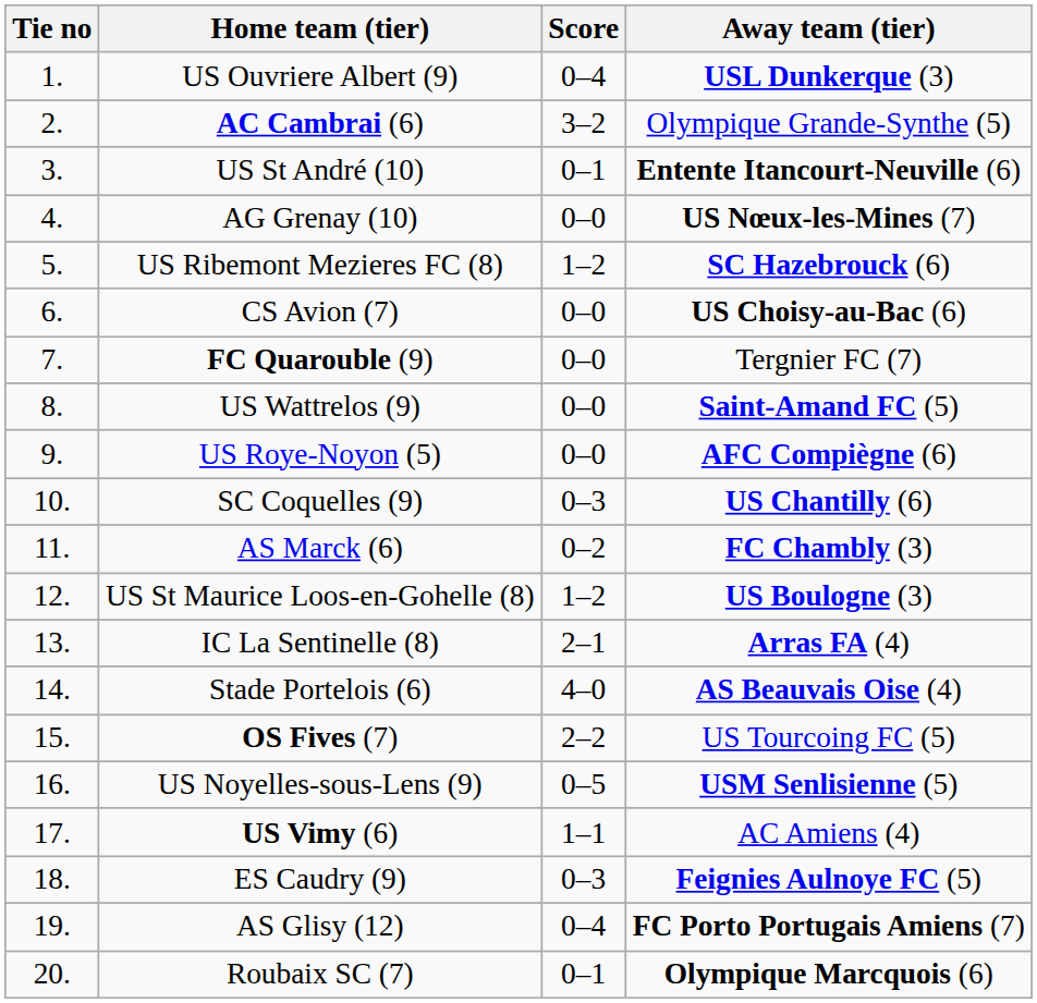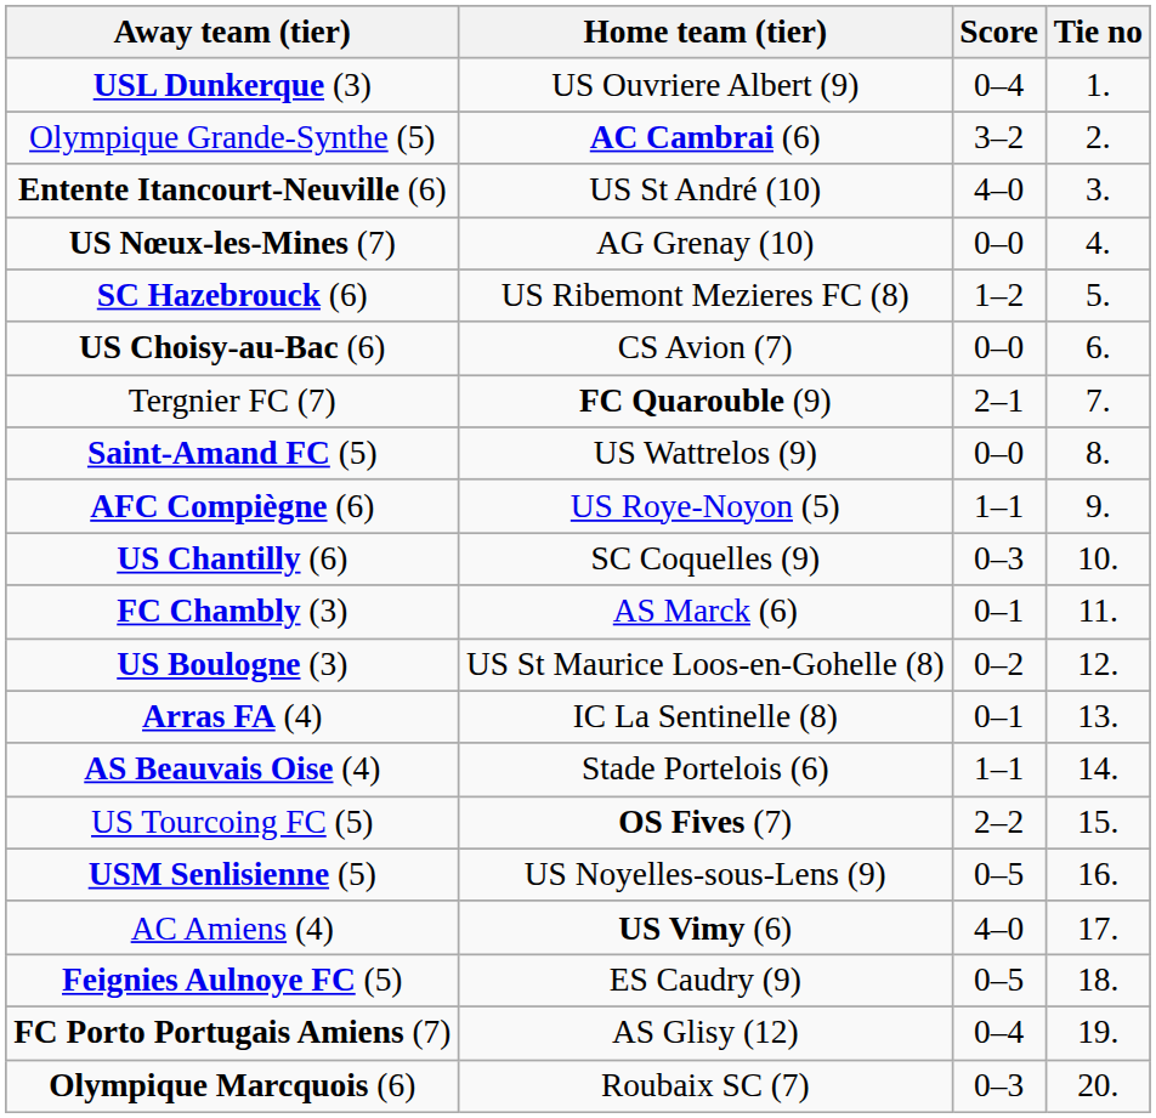 <table class="wikitable" style="text-align: center">
 <tr>
-<th>Tie no</th>
+<th>Away team (tier)</th>
 <th>Home team (tier)</th>
 <th>Score</th>
-<th>Away team (tier)</th>
+<th>Tie no</th>
 </tr>
 <tr>
-<td>1.</td>
+<td><strong><a href='#'>USL Dunkerque</a></strong> (3)</td>
 <td>US Ouvriere Albert (9)</td>
 <td>0–4</td>
-<td><strong><a href='#'>USL Dunkerque</a></strong> (3)</td>
+<td>1.</td>
 </tr>
 <tr>
-<td>2.</td>
+<td><a href='#'>Olympique Grande-Synthe</a> (5)</td>
 <td><strong><a href='#'>AC Cambrai</a></strong> (6)</td>
 <td>3–2</td>
-<td><a href='#'>Olympique Grande-Synthe</a> (5)</td>
+<td>2.</td>
 </tr>
 <tr>
+<td><strong>Entente Itancourt-Neuville</strong> (6)</td>
+<td>US St André (10)</td>
+<td>4–0</td>
 <td>3.</td>
-<td>US St André (10)</td>
-<td>0–1</td>
-<td><strong>Entente Itancourt-Neuville</strong> (6)</td>
 </tr>
 <tr>
-<td>4.</td>
+<td><strong>US Nœux-les-Mines</strong> (7)</td>
 <td>AG Grenay (10)</td>
 <td>0–0 </td>
-<td><strong>US Nœux-les-Mines</strong> (7)</td>
+<td>4.</td>
 </tr>
 <tr>
-<td>5.</td>
+<td><strong><a href='#'>SC Hazebrouck</a></strong> (6)</td>
 <td>US Ribemont Mezieres FC (8)</td>
 <td>1–2 </td>
-<td><strong><a href='#'>SC Hazebrouck</a></strong> (6)</td>
+<td>5.</td>
 </tr>
 <tr>
-<td>6.</td>
+<td><strong>US Choisy-au-Bac</strong> (6)</td>
 <td>CS Avion (7)</td>
 <td>0–0 </td>
-<td><strong>US Choisy-au-Bac</strong> (6)</td>
+<td>6.</td>
 </tr>
 <tr>
+<td>Tergnier FC (7)</td>
+<td><strong>FC Quarouble</strong> (9)</td>
+<td>2–1</td>
 <td>7.</td>
-<td><strong>FC Quarouble</strong> (9)</td>
-<td>0–0 </td>
-<td>Tergnier FC (7)</td>
 </tr>
 <tr>
-<td>8.</td>
+<td><strong><a href='#'>Saint-Amand FC</a></strong> (5)</td>
 <td>US Wattrelos (9)</td>
 <td>0–0 </td>
-<td><strong><a href='#'>Saint-Amand FC</a></strong> (5)</td>
+<td>8.</td>
 </tr>
 <tr>
+<td><strong><a href='#'>AFC Compiègne</a></strong> (6)</td>
+<td><a href='#'>US Roye-Noyon</a> (5)</td>
+<td>1–1 </td>
 <td>9.</td>
-<td><a href='#'>US Roye-Noyon</a> (5)</td>
-<td>0–0 </td>
-<td><strong><a href='#'>AFC Compiègne</a></strong> (6)</td>
 </tr>
 <tr>
-<td>10.</td>
+<td><strong><a href='#'>US Chantilly</a></strong> (6)</td>
 <td>SC Coquelles (9)</td>
 <td>0–3</td>
-<td><strong><a href='#'>US Chantilly</a></strong> (6)</td>
+<td>10.</td>
 </tr>
 <tr>
+<td><strong><a href='#'>FC Chambly</a></strong> (3)</td>
+<td><a href='#'>AS Marck</a> (6)</td>
+<td>0–1</td>
 <td>11.</td>
-<td><a href='#'>AS Marck</a> (6)</td>
-<td>0–2</td>
-<td><strong><a href='#'>FC Chambly</a></strong> (3)</td>
 </tr>
 <tr>
+<td><strong><a href='#'>US Boulogne</a></strong> (3)</td>
+<td>US St Maurice Loos-en-Gohelle (8)</td>
+<td>0–2</td>
 <td>12.</td>
-<td>US St Maurice Loos-en-Gohelle (8)</td>
-<td>1–2 </td>
-<td><strong><a href='#'>US Boulogne</a></strong> (3)</td>
 </tr>
 <tr>
+<td><strong><a href='#'>Arras FA</a></strong> (4)</td>
+<td>IC La Sentinelle (8)</td>
+<td>0–1</td>
 <td>13.</td>
-<td>IC La Sentinelle (8)</td>
-<td>2–1</td>
-<td><strong><a href='#'>Arras FA</a></strong> (4)</td>
 </tr>
 <tr>
+<td><strong><a href='#'>AS Beauvais Oise</a></strong> (4)</td>
+<td>Stade Portelois (6)</td>
+<td>1–1 </td>
 <td>14.</td>
-<td>Stade Portelois (6)</td>
-<td>4–0</td>
-<td><strong><a href='#'>AS Beauvais Oise</a></strong> (4)</td>
 </tr>
 <tr>
-<td>15.</td>
+<td><a href='#'>US Tourcoing FC</a> (5)</td>
 <td><strong>OS Fives</strong> (7)</td>
 <td>2–2 </td>
-<td><a href='#'>US Tourcoing FC</a> (5)</td>
+<td>15.</td>
 </tr>
 <tr>
-<td>16.</td>
+<td><strong><a href='#'>USM Senlisienne</a></strong> (5)</td>
 <td>US Noyelles-sous-Lens (9)</td>
 <td>0–5</td>
-<td><strong><a href='#'>USM Senlisienne</a></strong> (5)</td>
+<td>16.</td>
 </tr>
 <tr>
+<td><a href='#'>AC Amiens</a> (4)</td>
+<td><strong>US Vimy</strong> (6)</td>
+<td>4–0</td>
 <td>17.</td>
-<td><strong>US Vimy</strong> (6)</td>
-<td>1–1 </td>
-<td><a href='#'>AC Amiens</a> (4)</td>
 </tr>
 <tr>
+<td><strong><a href='#'>Feignies Aulnoye FC</a></strong> (5)</td>
+<td>ES Caudry (9)</td>
+<td>0–5</td>
 <td>18.</td>
-<td>ES Caudry (9)</td>
-<td>0–3</td>
-<td><strong><a href='#'>Feignies Aulnoye FC</a></strong> (5)</td>
 </tr>
 <tr>
-<td>19.</td>
+<td><strong>FC Porto Portugais Amiens</strong> (7)</td>
 <td>AS Glisy (12)</td>
 <td>0–4</td>
-<td><strong>FC Porto Portugais Amiens</strong> (7)</td>
+<td>19.</td>
 </tr>
 <tr>
+<td><strong>Olympique Marcquois</strong> (6)</td>
+<td>Roubaix SC (7)</td>
+<td>0–3</td>
 <td>20.</td>
-<td>Roubaix SC (7)</td>
-<td>0–1</td>
-<td><strong>Olympique Marcquois</strong> (6)</td>
 </tr>
 </table>
